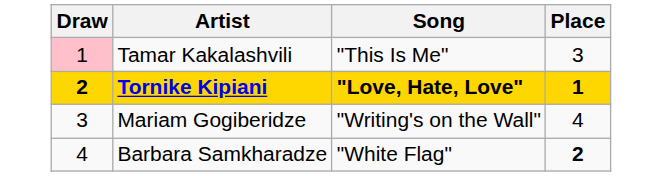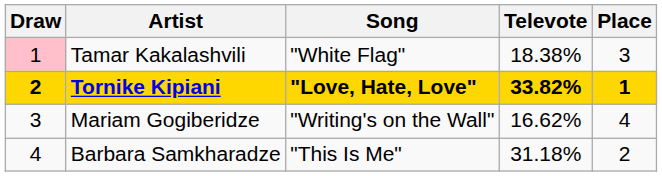 <table class="sortable wikitable" style="margin: 1em auto 1em auto; text-align:center;">
 <tr>
 <th>Draw</th>
 <th>Artist</th>
 <th>Song</th>
+<th>Televote</th>
 <th>Place</th>
 </tr>
 <tr>
 <td style="background: pink;">1</td>
 <td align="left">Tamar Kakalashvili</td>
-<td align="left">"This Is Me"</td>
+<td align="left">"White Flag"</td>
+<td>18.38%</td>
 <td>3</td>
 </tr>
 <tr style="font-weight:bold; background:gold;">
 <td>2</td>
 <td align="left"><a href='#'>Tornike Kipiani</a></td>
 <td align="left">"Love, Hate, Love"</td>
+<td>33.82%</td>
 <td>1</td>
 </tr>
 <tr>
 <td>3</td>
 <td align="left">Mariam Gogiberidze</td>
 <td align="left">"Writing's on the Wall"</td>
+<td>16.62%</td>
 <td>4</td>
 </tr>
 <tr>
 <td>4</td>
 <td align="left">Barbara Samkharadze</td>
-<td align="left">"White Flag"</td>
-<td><strong>2</strong></td>
+<td align="left">"This Is Me"</td>
+<td>31.18%</td>
+<td>2</td>
 </tr>
 </table>
